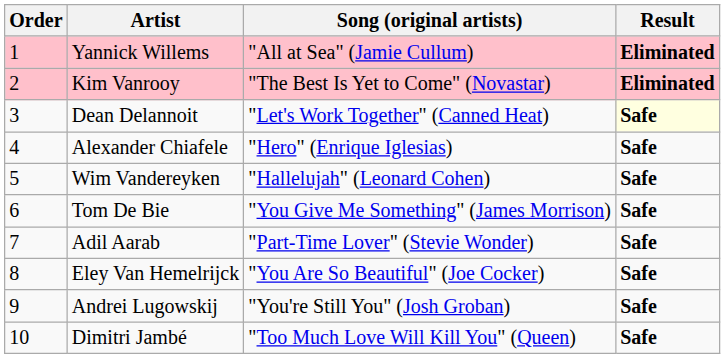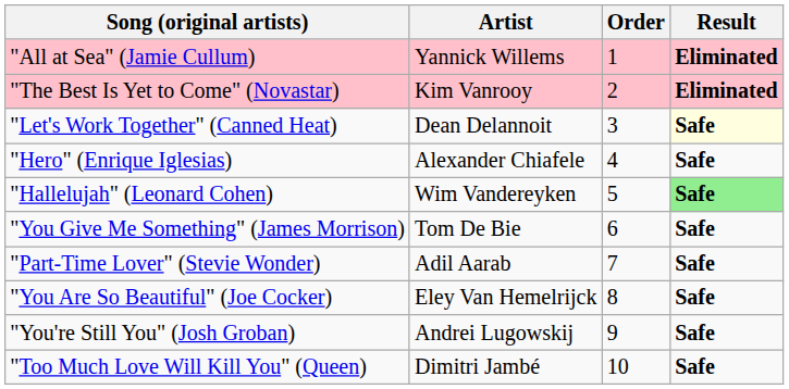 <table class=wikitable>
 <tr>
+<th>Song (original artists)</th>
+<th>Artist</th>
 <th>Order</th>
-<th>Artist</th>
-<th>Song (original artists)</th>
 <th>Result</th>
 </tr>
 <tr style="background:pink;">
+<td>"All at Sea" (<a href='#'>Jamie Cullum</a>)</td>
+<td>Yannick Willems</td>
 <td>1</td>
-<td>Yannick Willems</td>
-<td>"All at Sea" (<a href='#'>Jamie Cullum</a>)</td>
 <td><strong>Eliminated</strong></td>
 </tr>
 <tr style="background:pink;">
+<td>"The Best Is Yet to Come" (<a href='#'>Novastar</a>)</td>
+<td>Kim Vanrooy</td>
 <td>2</td>
-<td>Kim Vanrooy</td>
-<td>"The Best Is Yet to Come" (<a href='#'>Novastar</a>)</td>
 <td><strong>Eliminated</strong></td>
 </tr>
 <tr>
+<td>"<a href='#'>Let's Work Together</a>" (<a href='#'>Canned Heat</a>)</td>
+<td>Dean Delannoit</td>
 <td>3</td>
-<td>Dean Delannoit</td>
-<td>"<a href='#'>Let's Work Together</a>" (<a href='#'>Canned Heat</a>)</td>
 <td style="background: lightyellow;"><strong>Safe</strong></td>
 </tr>
 <tr>
+<td>"<a href='#'>Hero</a>" (<a href='#'>Enrique Iglesias</a>)</td>
+<td>Alexander Chiafele</td>
 <td>4</td>
-<td>Alexander Chiafele</td>
-<td>"<a href='#'>Hero</a>" (<a href='#'>Enrique Iglesias</a>)</td>
 <td><strong>Safe</strong></td>
 </tr>
 <tr>
+<td>"<a href='#'>Hallelujah</a>" (<a href='#'>Leonard Cohen</a>)</td>
+<td>Wim Vandereyken</td>
 <td>5</td>
-<td>Wim Vandereyken</td>
-<td>"<a href='#'>Hallelujah</a>" (<a href='#'>Leonard Cohen</a>)</td>
+<td style="background: lightgreen;"><strong>Safe</strong></td>
+</tr>
+<tr>
+<td>"<a href='#'>You Give Me Something</a>" (<a href='#'>James Morrison</a>)</td>
+<td>Tom De Bie</td>
+<td>6</td>
 <td><strong>Safe</strong></td>
 </tr>
 <tr>
-<td>6</td>
-<td>Tom De Bie</td>
-<td>"<a href='#'>You Give Me Something</a>" (<a href='#'>James Morrison</a>)</td>
+<td>"<a href='#'>Part-Time Lover</a>" (<a href='#'>Stevie Wonder</a>)</td>
+<td>Adil Aarab</td>
+<td>7</td>
 <td><strong>Safe</strong></td>
 </tr>
 <tr>
-<td>7</td>
-<td>Adil Aarab</td>
-<td>"<a href='#'>Part-Time Lover</a>" (<a href='#'>Stevie Wonder</a>)</td>
+<td>"<a href='#'>You Are So Beautiful</a>" (<a href='#'>Joe Cocker</a>)</td>
+<td>Eley Van Hemelrijck</td>
+<td>8</td>
 <td><strong>Safe</strong></td>
 </tr>
 <tr>
-<td>8</td>
-<td>Eley Van Hemelrijck</td>
-<td>"<a href='#'>You Are So Beautiful</a>" (<a href='#'>Joe Cocker</a>)</td>
+<td>"You're Still You" (<a href='#'>Josh Groban</a>)</td>
+<td>Andrei Lugowskij</td>
+<td>9</td>
 <td><strong>Safe</strong></td>
 </tr>
 <tr>
-<td>9</td>
-<td>Andrei Lugowskij</td>
-<td>"You're Still You" (<a href='#'>Josh Groban</a>)</td>
-<td><strong>Safe</strong></td>
-</tr>
-<tr>
+<td>"<a href='#'>Too Much Love Will Kill You</a>" (<a href='#'>Queen</a>)</td>
+<td>Dimitri Jambé</td>
 <td>10</td>
-<td>Dimitri Jambé</td>
-<td>"<a href='#'>Too Much Love Will Kill You</a>" (<a href='#'>Queen</a>)</td>
 <td><strong>Safe</strong></td>
 </tr>
 </table>
